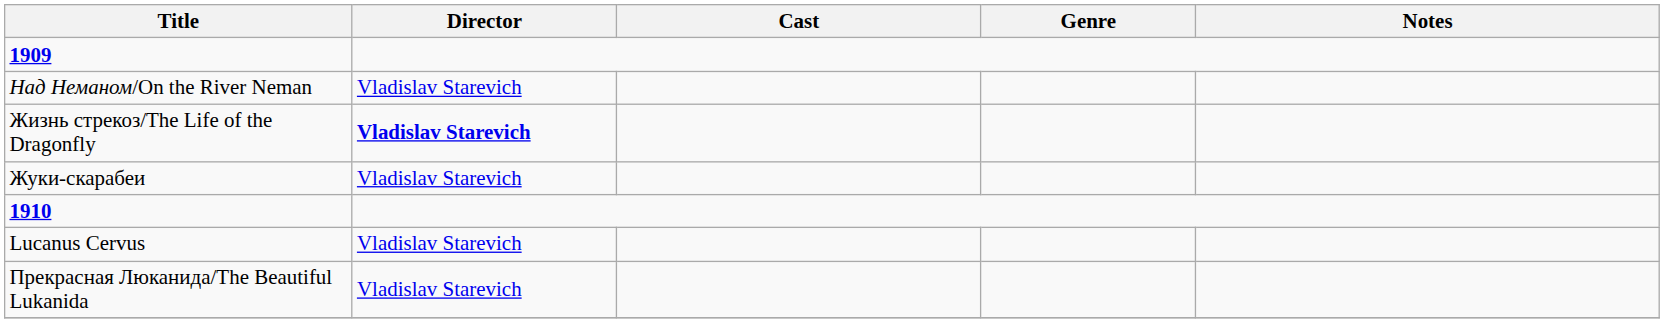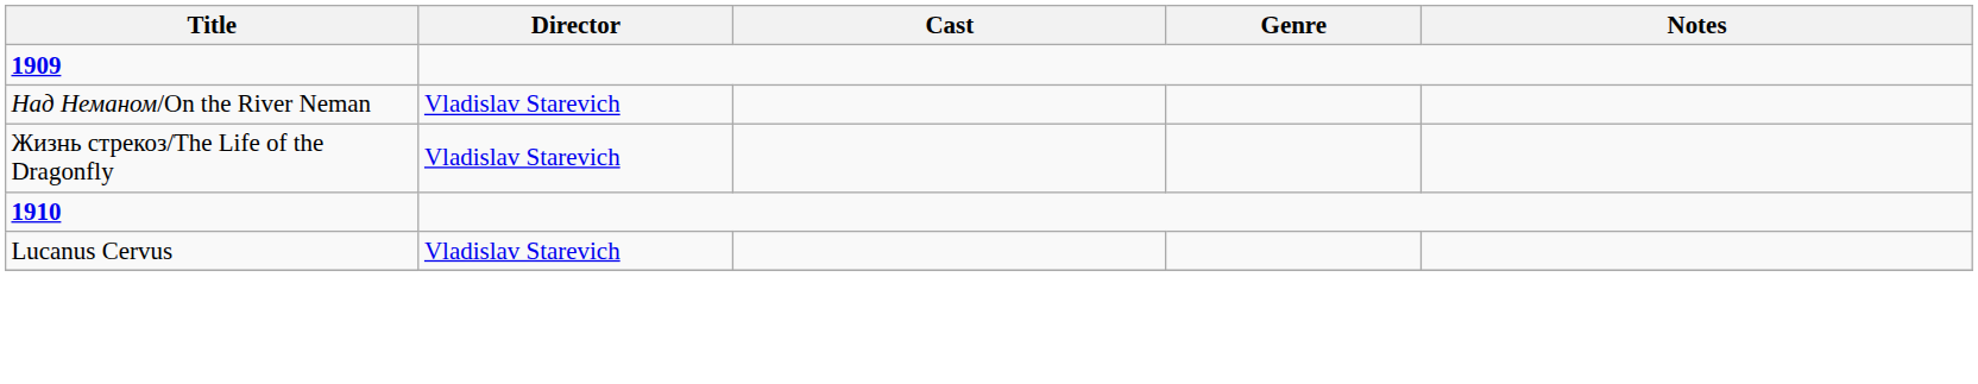 <table class="wikitable" width= "100%">
 <tr>
 <th width=21%>Title</th>
 <th width=16%>Director</th>
 <th width=22%>Cast</th>
 <th width=13%>Genre</th>
 <th width=28%>Notes</th>
 </tr>
 <tr>
 <td><strong><a href='#'>1909</a></strong></td>
 </tr>
 <tr>
 <td><em>Над Неманом</em>/On the River Neman</td>
 <td><a href='#'>Vladislav Starevich</a></td>
 <td></td>
 <td></td>
 <td></td>
 </tr>
 <tr>
 <td>Жизнь стрекоз/The Life of the Dragonfly</td>
-<td><strong><a href='#'>Vladislav Starevich</a></strong></td>
-<td></td>
-<td></td>
-<td></td>
-</tr>
-<tr>
-<td>Жуки-скарабеи</td>
 <td><a href='#'>Vladislav Starevich</a></td>
 <td></td>
 <td></td>
 <td></td>
 </tr>
 <tr>
 <td><strong><a href='#'>1910</a></strong></td>
 </tr>
 <tr>
 <td>Lucanus Cervus</td>
 <td><a href='#'>Vladislav Starevich</a></td>
 <td></td>
 <td></td>
 <td></td>
 </tr>
 <tr>
-<td>Прекрасная Люканида/The Beautiful Lukanida</td>
-<td><a href='#'>Vladislav Starevich</a></td>
-<td></td>
-<td></td>
-<td></td>
-</tr>
-<tr>
 </tr>
 </table>
